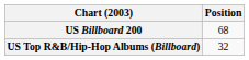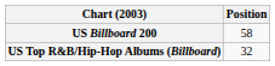 <table class="wikitable sortable plainrowheaders">
 <tr>
 <th>Chart (2003)</th>
 <th>Position</th>
 </tr>
 <tr>
 <th scope="row">US <em>Billboard</em> 200</th>
-<td align="center">68</td>
+<td align="center">58</td>
 </tr>
 <tr>
 <th scope="row">US Top R&B/Hip-Hop Albums (<em>Billboard</em>)</th>
 <td align="center">32</td>
 </tr>
 </table>
